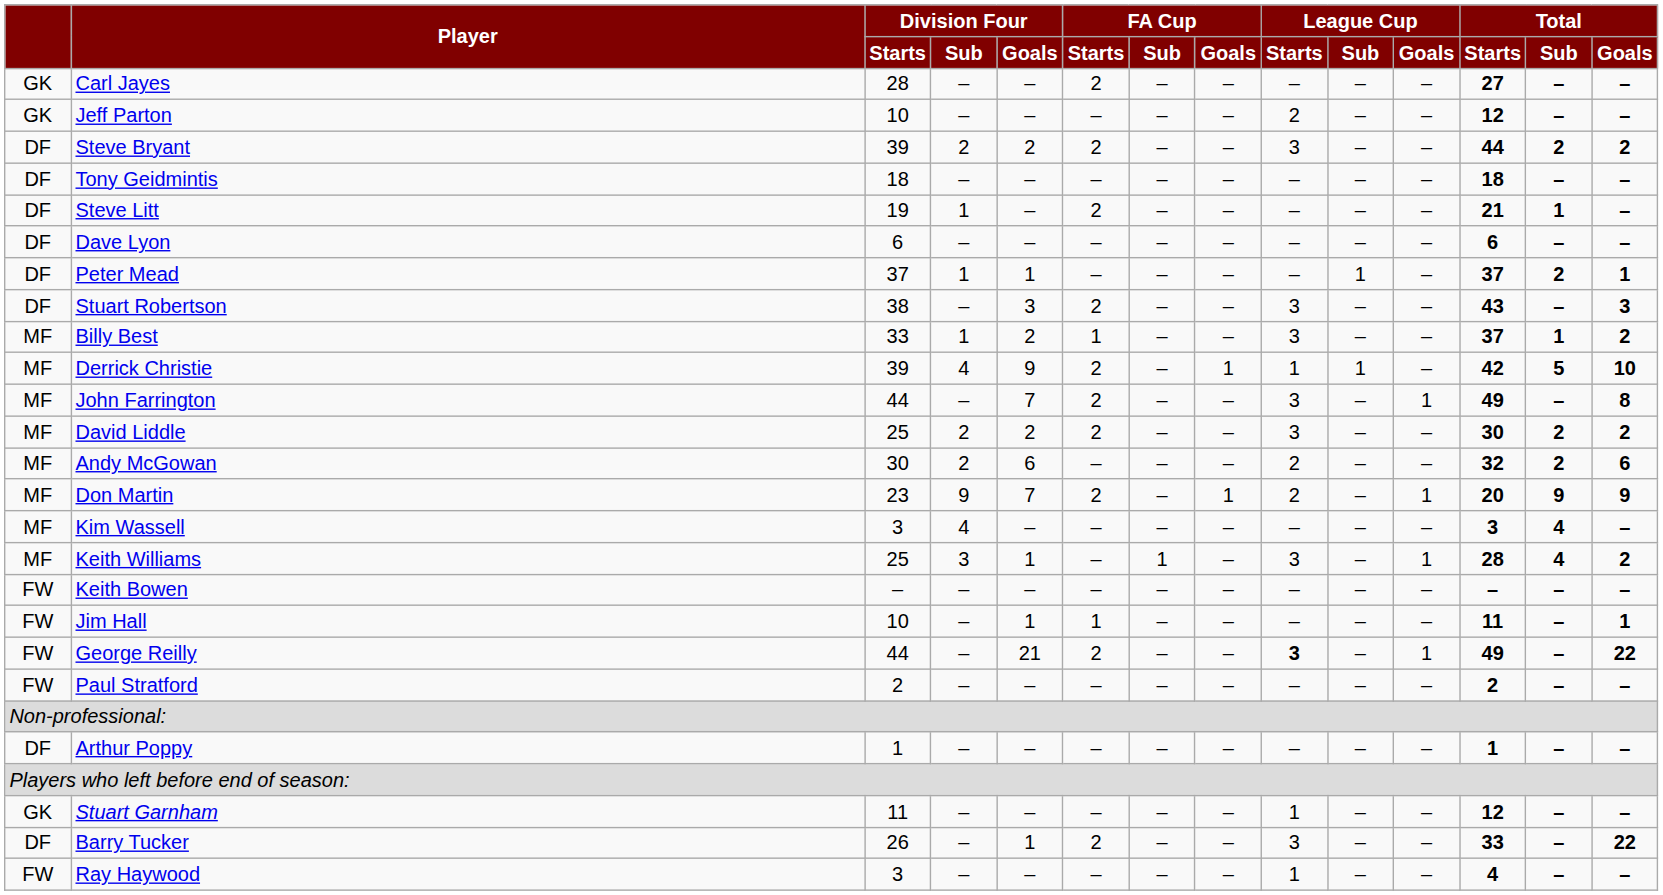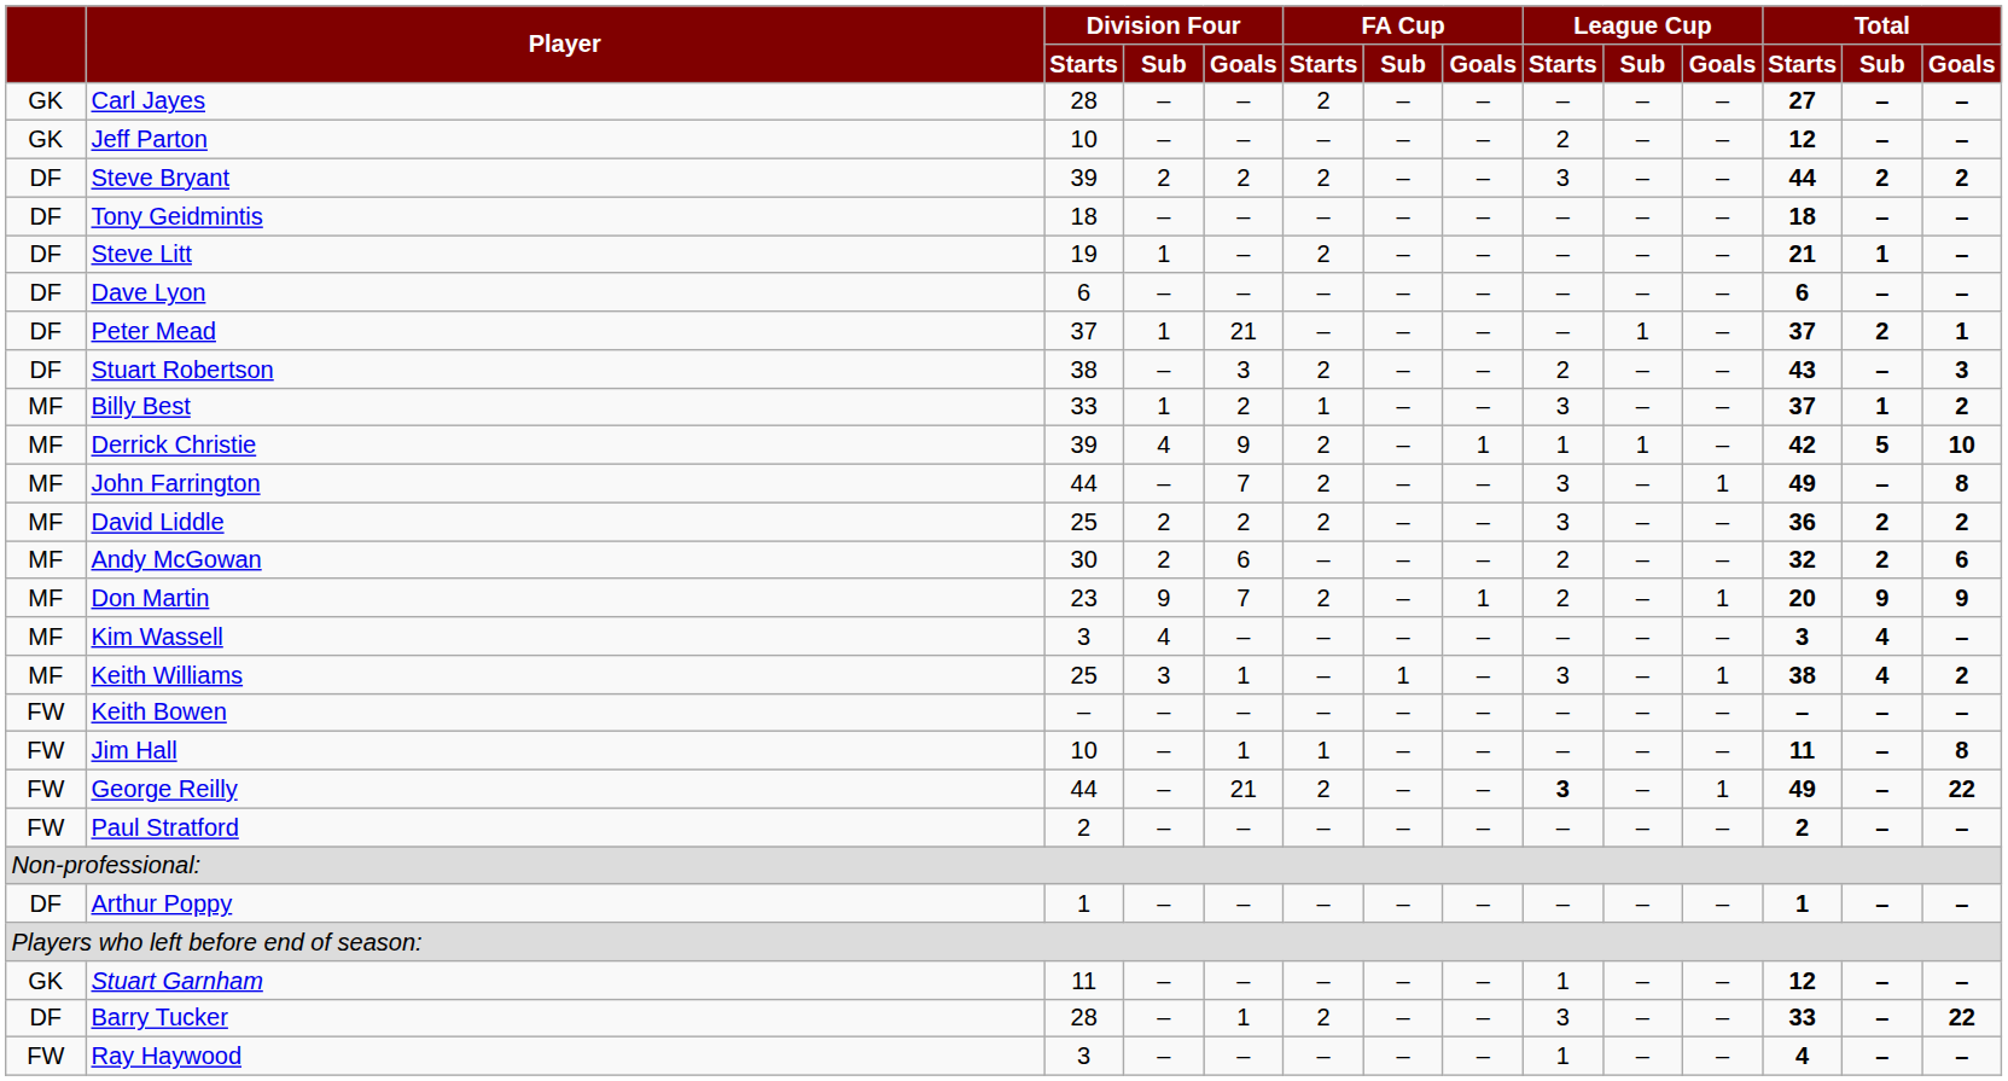 <table class="wikitable"  style="text-align:center; font-size:90%; width:60%;">
 <tr>
 <th rowspan="2" style="background:maroon; color:white;  width: 4%"></th>
 <th rowspan="2" style="background:maroon; color:white; ">Player</th>
 <th colspan="3" style="background:maroon; color:white; ">Division Four</th>
 <th colspan="3" style="background:maroon; color:white; ">FA Cup</th>
 <th colspan="3" style="background:maroon; color:white; ">League Cup</th>
 <th colspan="3" style="background:maroon; color:white; ">Total</th>
 </tr>
 <tr>
 <th style="background:maroon; color:white;  width: 4%;">Starts</th>
 <th style="background:maroon; color:white;  width: 4%;">Sub</th>
 <th style="background:maroon; color:white;  width: 4%;">Goals</th>
 <th style="background:maroon; color:white;  width: 4%;">Starts</th>
 <th style="background:maroon; color:white;  width: 4%;">Sub</th>
 <th style="background:maroon; color:white;  width: 4%;">Goals</th>
 <th style="background:maroon; color:white;  width: 4%;">Starts</th>
 <th style="background:maroon; color:white;  width: 4%;">Sub</th>
 <th style="background:maroon; color:white;  width: 4%;">Goals</th>
 <th style="background:maroon; color:white;  width: 4%;">Starts</th>
 <th style="background:maroon; color:white;  width: 4%;">Sub</th>
 <th style="background:maroon; color:white;  width: 4%;">Goals</th>
 </tr>
 <tr>
 <td>GK</td>
 <td style="text-align:left;"><a href='#'>Carl Jayes</a></td>
 <td>28</td>
 <td>–</td>
 <td>–</td>
 <td>2</td>
 <td>–</td>
 <td>–</td>
 <td>–</td>
 <td>–</td>
 <td>–</td>
 <td><strong>27</strong></td>
 <td><strong>–</strong></td>
 <td><strong>–</strong></td>
 </tr>
 <tr>
 <td>GK</td>
 <td style="text-align:left;"><a href='#'>Jeff Parton</a></td>
 <td>10</td>
 <td>–</td>
 <td>–</td>
 <td>–</td>
 <td>–</td>
 <td>–</td>
 <td>2</td>
 <td>–</td>
 <td>–</td>
 <td><strong>12</strong></td>
 <td><strong>–</strong></td>
 <td><strong>–</strong></td>
 </tr>
 <tr>
 <td>DF</td>
 <td style="text-align:left;"><a href='#'>Steve Bryant</a></td>
 <td>39</td>
 <td>2</td>
 <td>2</td>
 <td>2</td>
 <td>–</td>
 <td>–</td>
 <td>3</td>
 <td>–</td>
 <td>–</td>
 <td><strong>44</strong></td>
 <td><strong>2</strong></td>
 <td><strong>2</strong></td>
 </tr>
 <tr>
 <td>DF</td>
 <td style="text-align:left;"><a href='#'>Tony Geidmintis</a></td>
 <td>18</td>
 <td>–</td>
 <td>–</td>
 <td>–</td>
 <td>–</td>
 <td>–</td>
 <td>–</td>
 <td>–</td>
 <td>–</td>
 <td><strong>18</strong></td>
 <td><strong>–</strong></td>
 <td><strong>–</strong></td>
 </tr>
 <tr>
 <td>DF</td>
 <td style="text-align:left;"><a href='#'>Steve Litt</a></td>
 <td>19</td>
 <td>1</td>
 <td>–</td>
 <td>2</td>
 <td>–</td>
 <td>–</td>
 <td>–</td>
 <td>–</td>
 <td>–</td>
 <td><strong>21</strong></td>
 <td><strong>1</strong></td>
 <td><strong>–</strong></td>
 </tr>
 <tr>
 <td>DF</td>
 <td style="text-align:left;"><a href='#'>Dave Lyon</a></td>
 <td>6</td>
 <td>–</td>
 <td>–</td>
 <td>–</td>
 <td>–</td>
 <td>–</td>
 <td>–</td>
 <td>–</td>
 <td>–</td>
 <td><strong>6</strong></td>
 <td><strong>–</strong></td>
 <td><strong>–</strong></td>
 </tr>
 <tr>
 <td>DF</td>
 <td style="text-align:left;"><a href='#'>Peter Mead</a></td>
 <td>37</td>
 <td>1</td>
-<td>1</td>
+<td>21</td>
 <td>–</td>
 <td>–</td>
 <td>–</td>
 <td>–</td>
 <td>1</td>
 <td>–</td>
 <td><strong>37</strong></td>
 <td><strong>2</strong></td>
 <td><strong>1</strong></td>
 </tr>
 <tr>
 <td>DF</td>
 <td style="text-align:left;"><a href='#'>Stuart Robertson</a></td>
 <td>38</td>
 <td>–</td>
 <td>3</td>
 <td>2</td>
 <td>–</td>
 <td>–</td>
-<td>3</td>
+<td>2</td>
 <td>–</td>
 <td>–</td>
 <td><strong>43</strong></td>
 <td><strong>–</strong></td>
 <td><strong>3</strong></td>
 </tr>
 <tr>
 <td>MF</td>
 <td style="text-align:left;"><a href='#'>Billy Best</a></td>
 <td>33</td>
 <td>1</td>
 <td>2</td>
 <td>1</td>
 <td>–</td>
 <td>–</td>
 <td>3</td>
 <td>–</td>
 <td>–</td>
 <td><strong>37</strong></td>
 <td><strong>1</strong></td>
 <td><strong>2</strong></td>
 </tr>
 <tr>
 <td>MF</td>
 <td style="text-align:left;"><a href='#'>Derrick Christie</a></td>
 <td>39</td>
 <td>4</td>
 <td>9</td>
 <td>2</td>
 <td>–</td>
 <td>1</td>
 <td>1</td>
 <td>1</td>
 <td>–</td>
 <td><strong>42</strong></td>
 <td><strong>5</strong></td>
 <td><strong>10</strong></td>
 </tr>
 <tr>
 <td>MF</td>
 <td style="text-align:left;"><a href='#'>John Farrington</a></td>
 <td>44</td>
 <td>–</td>
 <td>7</td>
 <td>2</td>
 <td>–</td>
 <td>–</td>
 <td>3</td>
 <td>–</td>
 <td>1</td>
 <td><strong>49</strong></td>
 <td><strong>–</strong></td>
 <td><strong>8</strong></td>
 </tr>
 <tr>
 <td>MF</td>
 <td style="text-align:left;"><a href='#'>David Liddle</a></td>
 <td>25</td>
 <td>2</td>
 <td>2</td>
 <td>2</td>
 <td>–</td>
 <td>–</td>
 <td>3</td>
 <td>–</td>
 <td>–</td>
-<td><strong>30</strong></td>
+<td><strong>36</strong></td>
 <td><strong>2</strong></td>
 <td><strong>2</strong></td>
 </tr>
 <tr>
 <td>MF</td>
 <td style="text-align:left;"><a href='#'>Andy McGowan</a></td>
 <td>30</td>
 <td>2</td>
 <td>6</td>
 <td>–</td>
 <td>–</td>
 <td>–</td>
 <td>2</td>
 <td>–</td>
 <td>–</td>
 <td><strong>32</strong></td>
 <td><strong>2</strong></td>
 <td><strong>6</strong></td>
 </tr>
 <tr>
 <td>MF</td>
 <td style="text-align:left;"><a href='#'>Don Martin</a></td>
 <td>23</td>
 <td>9</td>
 <td>7</td>
 <td>2</td>
 <td>–</td>
 <td>1</td>
 <td>2</td>
 <td>–</td>
 <td>1</td>
 <td><strong>20</strong></td>
 <td><strong>9</strong></td>
 <td><strong>9</strong></td>
 </tr>
 <tr>
 <td>MF</td>
 <td style="text-align:left;"><a href='#'>Kim Wassell</a></td>
 <td>3</td>
 <td>4</td>
 <td>–</td>
 <td>–</td>
 <td>–</td>
 <td>–</td>
 <td>–</td>
 <td>–</td>
 <td>–</td>
 <td><strong>3</strong></td>
 <td><strong>4</strong></td>
 <td><strong>–</strong></td>
 </tr>
 <tr>
 <td>MF</td>
 <td style="text-align:left;"><a href='#'>Keith Williams</a></td>
 <td>25</td>
 <td>3</td>
 <td>1</td>
 <td>–</td>
 <td>1</td>
 <td>–</td>
 <td>3</td>
 <td>–</td>
 <td>1</td>
-<td><strong>28</strong></td>
+<td><strong>38</strong></td>
 <td><strong>4</strong></td>
 <td><strong>2</strong></td>
 </tr>
 <tr>
 <td>FW</td>
 <td style="text-align:left;"><a href='#'>Keith Bowen</a></td>
 <td>–</td>
 <td>–</td>
 <td>–</td>
 <td>–</td>
 <td>–</td>
 <td>–</td>
 <td>–</td>
 <td>–</td>
 <td>–</td>
 <td><strong>–</strong></td>
 <td><strong>–</strong></td>
 <td><strong>–</strong></td>
 </tr>
 <tr>
 <td>FW</td>
 <td style="text-align:left;"><a href='#'>Jim Hall</a></td>
 <td>10</td>
 <td>–</td>
 <td>1</td>
 <td>1</td>
 <td>–</td>
 <td>–</td>
 <td>–</td>
 <td>–</td>
 <td>–</td>
 <td><strong>11</strong></td>
 <td><strong>–</strong></td>
-<td><strong>1</strong></td>
+<td><strong>8</strong></td>
 </tr>
 <tr>
 <td>FW</td>
 <td style="text-align:left;"><a href='#'>George Reilly</a></td>
 <td>44</td>
 <td>–</td>
 <td>21</td>
 <td>2</td>
 <td>–</td>
 <td>–</td>
 <td><strong>3</strong></td>
 <td>–</td>
 <td>1</td>
 <td><strong>49</strong></td>
 <td><strong>–</strong></td>
 <td><strong>22</strong></td>
 </tr>
 <tr>
 <td>FW</td>
 <td style="text-align:left;"><a href='#'>Paul Stratford</a></td>
 <td>2</td>
 <td>–</td>
 <td>–</td>
 <td>–</td>
 <td>–</td>
 <td>–</td>
 <td>–</td>
 <td>–</td>
 <td>–</td>
 <td><strong>2</strong></td>
 <td><strong>–</strong></td>
 <td><strong>–</strong></td>
 </tr>
 <tr>
 <td colspan="20" style="background:#dcdcdc; text-align:left;"><em>Non-professional:</em></td>
 </tr>
 <tr>
 <td>DF</td>
 <td style="text-align:left;"><a href='#'>Arthur Poppy</a></td>
 <td>1</td>
 <td>–</td>
 <td>–</td>
 <td>–</td>
 <td>–</td>
 <td>–</td>
 <td>–</td>
 <td>–</td>
 <td>–</td>
 <td><strong>1</strong></td>
 <td><strong>–</strong></td>
 <td><strong>–</strong></td>
 </tr>
 <tr>
 <td colspan="20" style="background:#dcdcdc; text-align:left;"><em>Players who left before end of season:</em></td>
 </tr>
 <tr>
 <td>GK</td>
 <td style="text-align:left;"><em><a href='#'>Stuart Garnham</a></em></td>
 <td>11</td>
 <td>–</td>
 <td>–</td>
 <td>–</td>
 <td>–</td>
 <td>–</td>
 <td>1</td>
 <td>–</td>
 <td>–</td>
 <td><strong>12</strong></td>
 <td><strong>–</strong></td>
 <td><strong>–</strong></td>
 </tr>
 <tr>
 <td>DF</td>
 <td style="text-align:left;"><a href='#'>Barry Tucker</a></td>
-<td>26</td>
+<td>28</td>
 <td>–</td>
 <td>1</td>
 <td>2</td>
 <td>–</td>
 <td>–</td>
 <td>3</td>
 <td>–</td>
 <td>–</td>
 <td><strong>33</strong></td>
 <td><strong>–</strong></td>
 <td><strong>22</strong></td>
 </tr>
 <tr>
 <td>FW</td>
 <td style="text-align:left;"><a href='#'>Ray Haywood</a></td>
 <td>3</td>
 <td>–</td>
 <td>–</td>
 <td>–</td>
 <td>–</td>
 <td>–</td>
 <td>1</td>
 <td>–</td>
 <td>–</td>
 <td><strong>4</strong></td>
 <td><strong>–</strong></td>
 <td><strong>–</strong></td>
 </tr>
 </table>
